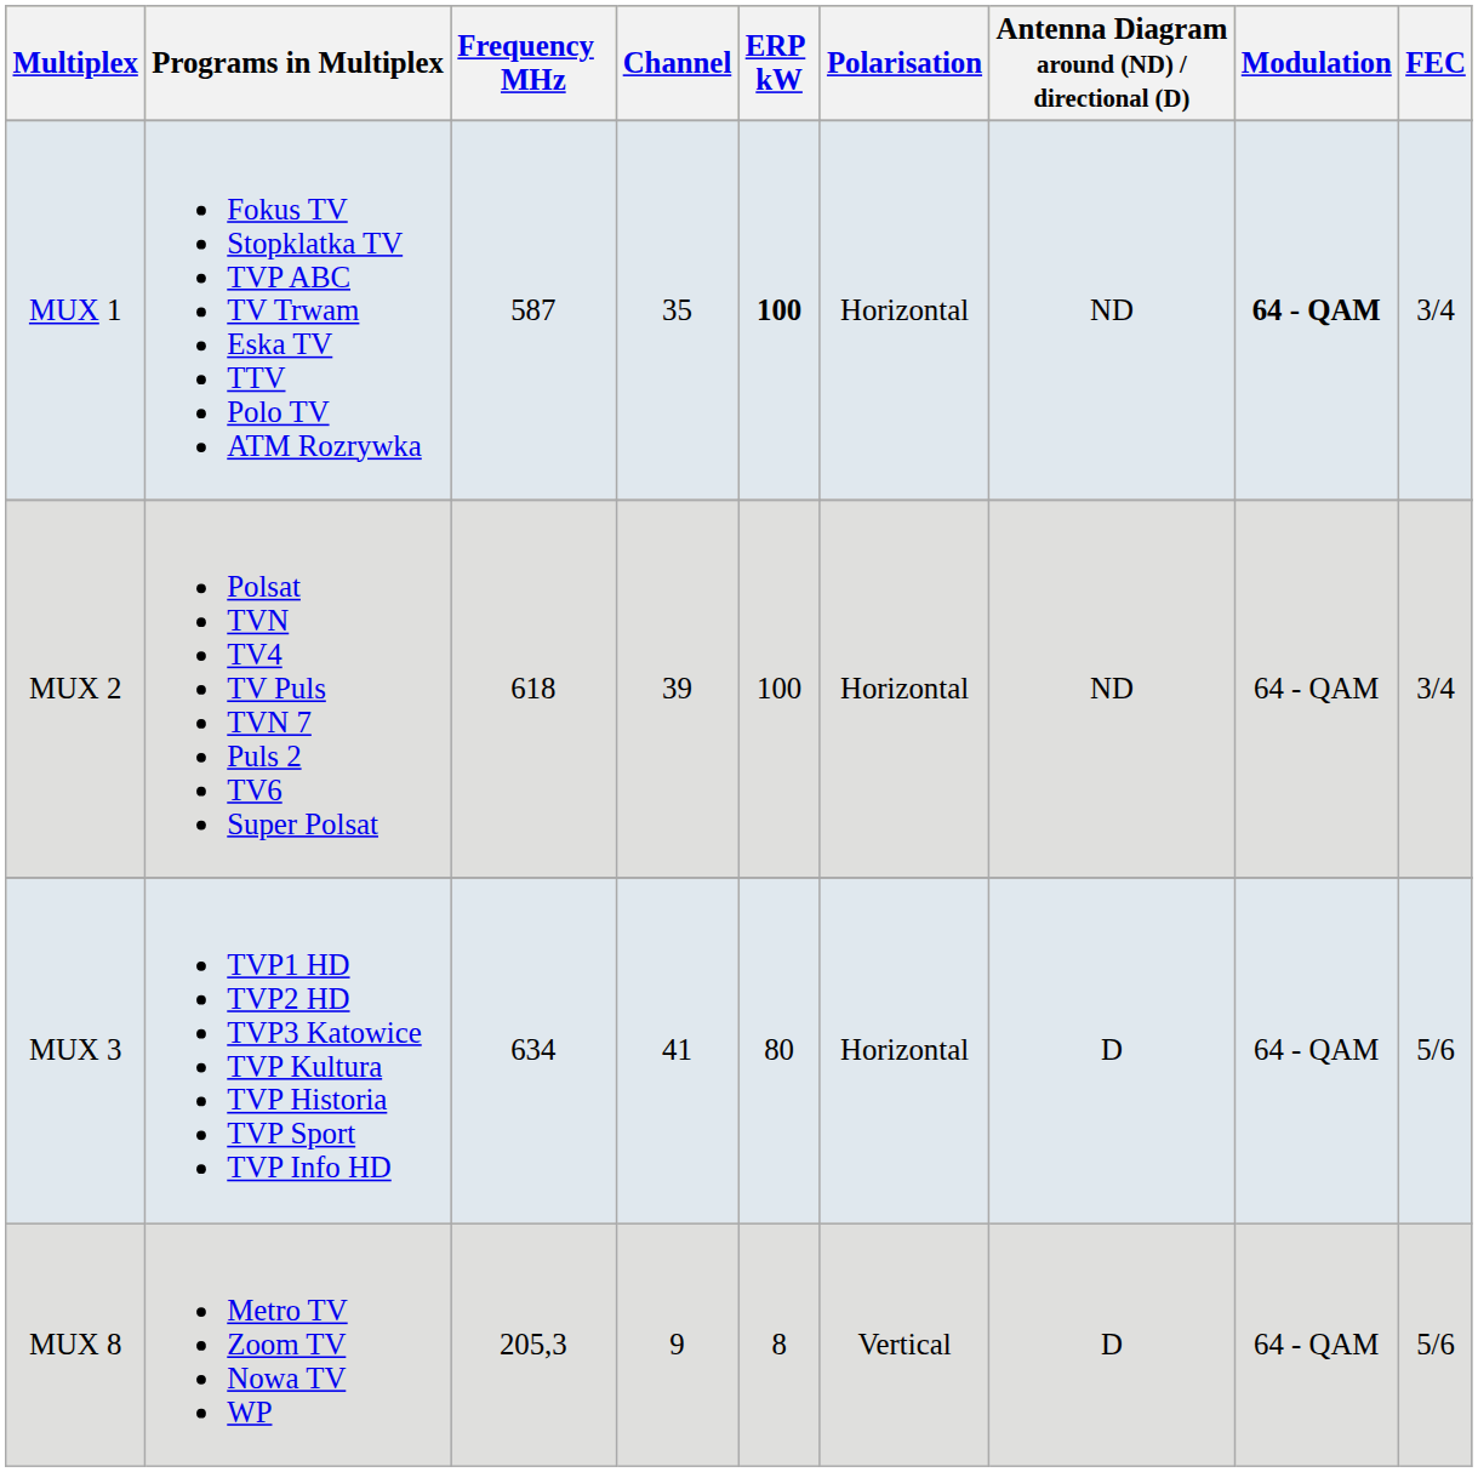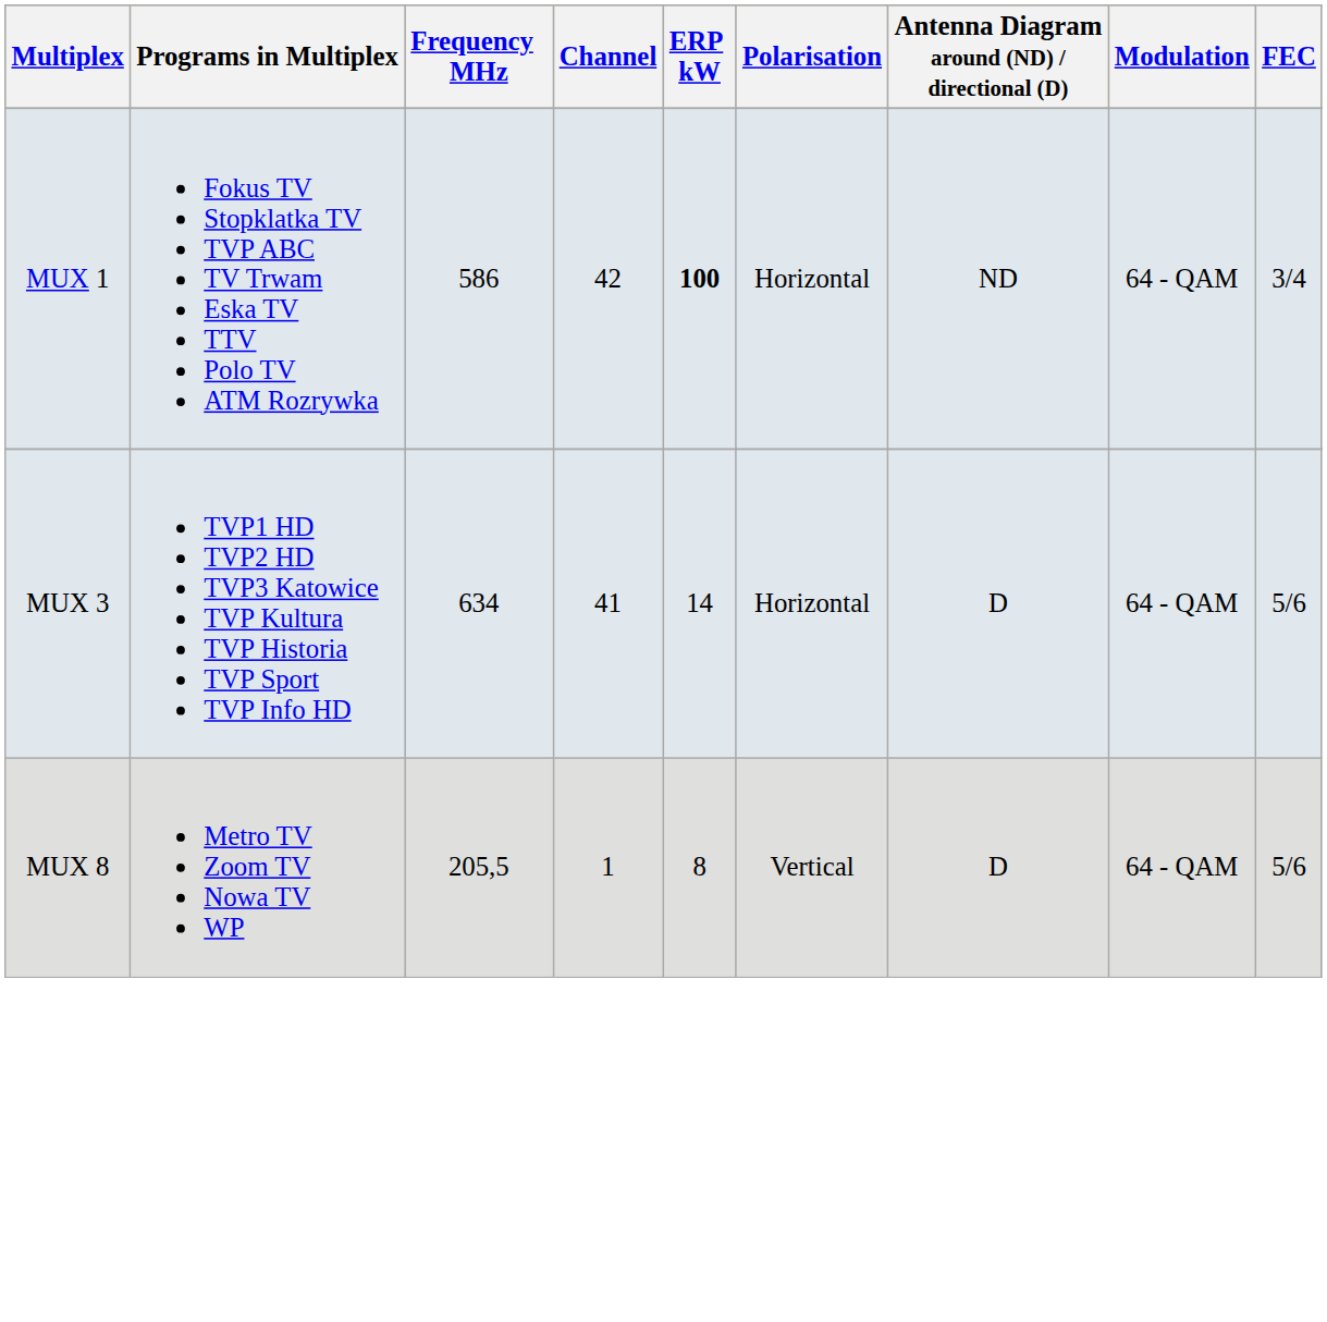 <table class="wikitable"|width="100%">
 <tr style="background:#cccc99;">
 <th><a href='#'>Multiplex</a></th>
 <th>Programs in Multiplex</th>
 <th><a href='#'>Frequency</a>  <br><a href='#'>MHz</a></th>
 <th><a href='#'>Channel</a></th>
 <th><a href='#'>ERP</a> <br><a href='#'>kW</a></th>
 <th><a href='#'>Polarisation</a></th>
 <th>Antenna Diagram<br><small>around (ND) /<br>directional (D)</small></th>
 <th><a href='#'>Modulation</a></th>
 <th><a href='#'>FEC</a></th>
 </tr>
 <tr align="center">
 </tr>
 <tr style="background:#E0E8EE;">
 <td align="center"><a href='#'>MUX</a> 1</td>
 <td><br><ul><li><a href='#'>Fokus TV</a></li><li><a href='#'>Stopklatka TV</a></li><li><a href='#'>TVP ABC</a></li><li><a href='#'>TV Trwam</a></li><li><a href='#'>Eska TV</a></li><li><a href='#'>TTV</a></li><li><a href='#'>Polo TV</a></li><li><a href='#'>ATM Rozrywka</a></li></ul></td>
-<td align="center">587</td>
-<td align="center">35</td>
+<td align="center">586</td>
+<td align="center">42</td>
 <td align="center"><strong>100</strong></td>
-<td align="center">Horizontal</td>
-<td align="center">ND</td>
-<td align="center"><strong>64 - QAM</strong></td>
-<td align="center">3/4</td>
-</tr>
-<tr align="center">
-</tr>
-<tr style="background:#dfdfdd;">
-<td align="center">MUX 2</td>
-<td><br><ul><li><a href='#'>Polsat</a></li><li><a href='#'>TVN</a></li><li><a href='#'>TV4</a></li><li><a href='#'>TV Puls</a></li><li><a href='#'>TVN 7</a></li><li><a href='#'>Puls 2</a></li><li><a href='#'>TV6</a></li><li><a href='#'>Super Polsat</a></li></ul></td>
-<td align="center">618</td>
-<td align="center">39</td>
-<td align="center">100</td>
 <td align="center">Horizontal</td>
 <td align="center">ND</td>
 <td align="center">64 - QAM</td>
 <td align="center">3/4</td>
+</tr>
+<tr align="center">
 </tr>
 <tr align="center">
 </tr>
 <tr style="background:#E0E8EE;">
 <td align="center">MUX 3</td>
 <td><br><ul><li><a href='#'>TVP1 HD</a></li><li><a href='#'>TVP2 HD</a></li><li><a href='#'>TVP3 Katowice</a></li><li><a href='#'>TVP Kultura</a></li><li><a href='#'>TVP Historia</a></li><li><a href='#'>TVP Sport</a></li><li><a href='#'>TVP Info HD</a></li></ul></td>
 <td align="center">634</td>
 <td align="center">41</td>
-<td align="center">80</td>
+<td align="center">14</td>
 <td align="center">Horizontal</td>
 <td align="center">D</td>
 <td align="center">64 - QAM</td>
 <td align="center">5/6</td>
 </tr>
 <tr style="background:#dfdfdd;">
 <td align="center">MUX 8</td>
 <td><br><ul><li><a href='#'>Metro TV</a></li><li><a href='#'>Zoom TV</a></li><li><a href='#'>Nowa TV</a></li><li><a href='#'>WP</a></li></ul></td>
-<td align="center">205,3</td>
-<td align="center">9</td>
+<td align="center">205,5</td>
+<td align="center">1</td>
 <td align="center">8</td>
 <td align="center">Vertical</td>
 <td align="center">D</td>
 <td align="center">64 - QAM</td>
 <td align="center">5/6</td>
 </tr>
 </table>
